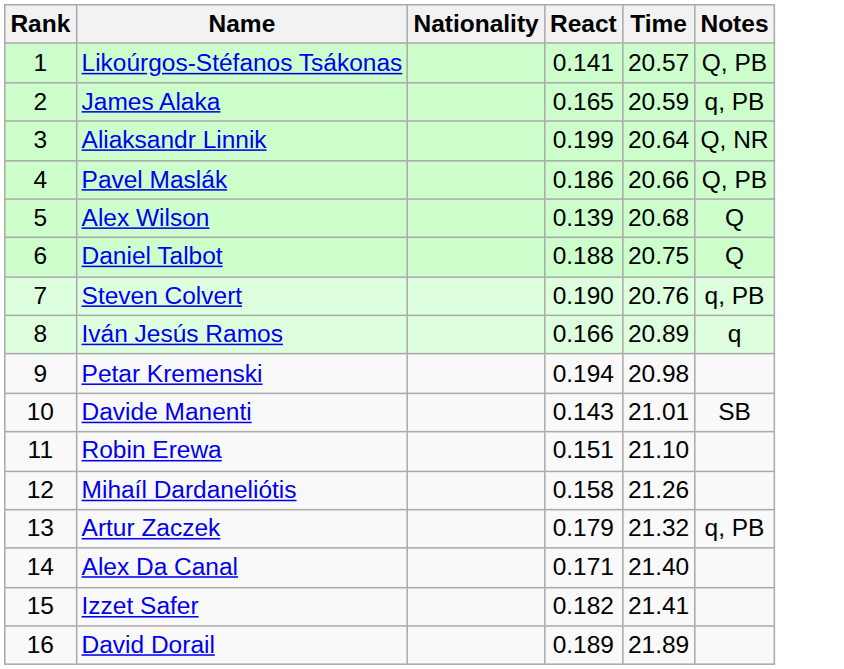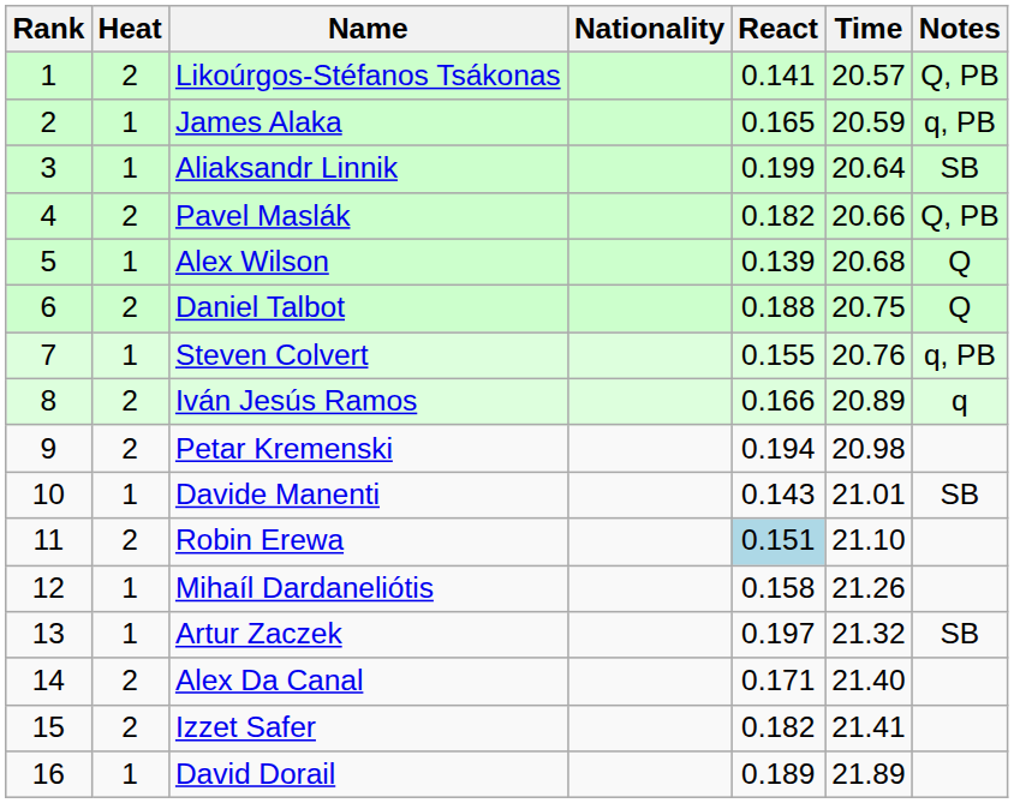 <table class="wikitable sortable" style="text-align:center">
 <tr>
 <th>Rank</th>
+<th>Heat</th>
 <th>Name</th>
 <th>Nationality</th>
 <th>React</th>
 <th>Time</th>
 <th>Notes</th>
 </tr>
 <tr bgcolor=ccffcc>
 <td>1</td>
+<td>2</td>
 <td align="left"><a href='#'>Likoúrgos-Stéfanos Tsákonas</a></td>
 <td align=left></td>
 <td>0.141</td>
 <td>20.57</td>
 <td>Q, PB</td>
 </tr>
 <tr bgcolor=ccffcc>
 <td>2</td>
+<td>1</td>
 <td align="left"><a href='#'>James Alaka</a></td>
 <td align=left></td>
 <td>0.165</td>
 <td>20.59</td>
 <td>q, PB</td>
 </tr>
 <tr bgcolor=ccffcc>
 <td>3</td>
+<td>1</td>
 <td align="left"><a href='#'>Aliaksandr Linnik</a></td>
 <td align=left></td>
 <td>0.199</td>
 <td>20.64</td>
-<td>Q, NR</td>
+<td>SB</td>
 </tr>
 <tr bgcolor=ccffcc>
 <td>4</td>
+<td>2</td>
 <td align="left"><a href='#'>Pavel Maslák</a></td>
 <td align=left></td>
-<td>0.186</td>
+<td>0.182</td>
 <td>20.66</td>
 <td>Q, PB</td>
 </tr>
 <tr bgcolor=ccffcc>
 <td>5</td>
+<td>1</td>
 <td align="left"><a href='#'>Alex Wilson</a></td>
 <td align=left></td>
 <td>0.139</td>
 <td>20.68</td>
 <td>Q</td>
 </tr>
 <tr bgcolor=ccffcc>
 <td>6</td>
+<td>2</td>
 <td align="left"><a href='#'>Daniel Talbot</a></td>
 <td align=left></td>
 <td>0.188</td>
 <td>20.75</td>
 <td>Q</td>
 </tr>
 <tr bgcolor=ddffdd>
 <td>7</td>
+<td>1</td>
 <td align="left"><a href='#'>Steven Colvert</a></td>
 <td align=left></td>
-<td>0.190</td>
+<td>0.155</td>
 <td>20.76</td>
 <td>q, PB</td>
 </tr>
 <tr bgcolor=ddffdd>
 <td>8</td>
+<td>2</td>
 <td align="left"><a href='#'>Iván Jesús Ramos</a></td>
 <td align=left></td>
 <td>0.166</td>
 <td>20.89</td>
 <td>q</td>
 </tr>
 <tr>
 <td>9</td>
+<td>2</td>
 <td align="left"><a href='#'>Petar Kremenski</a></td>
 <td align=left></td>
 <td>0.194</td>
 <td>20.98</td>
 <td></td>
 </tr>
 <tr>
 <td>10</td>
+<td>1</td>
 <td align="left"><a href='#'>Davide Manenti</a></td>
 <td align=left></td>
 <td>0.143</td>
 <td>21.01</td>
 <td>SB</td>
 </tr>
 <tr>
 <td>11</td>
+<td>2</td>
 <td align="left"><a href='#'>Robin Erewa</a></td>
 <td align=left></td>
-<td>0.151</td>
+<td style="background: lightblue;">0.151</td>
 <td>21.10</td>
 <td></td>
 </tr>
 <tr>
 <td>12</td>
+<td>1</td>
 <td align="left"><a href='#'>Mihaíl Dardaneliótis</a></td>
 <td align=left></td>
 <td>0.158</td>
 <td>21.26</td>
 <td></td>
 </tr>
 <tr>
 <td>13</td>
+<td>1</td>
 <td align="left"><a href='#'>Artur Zaczek</a></td>
 <td align=left></td>
-<td>0.179</td>
+<td>0.197</td>
 <td>21.32</td>
-<td>q, PB</td>
+<td>SB</td>
 </tr>
 <tr>
 <td>14</td>
+<td>2</td>
 <td align="left"><a href='#'>Alex Da Canal</a></td>
 <td align=left></td>
 <td>0.171</td>
 <td>21.40</td>
 <td></td>
 </tr>
 <tr>
 <td>15</td>
+<td>2</td>
 <td align="left"><a href='#'>Izzet Safer</a></td>
 <td align=left></td>
 <td>0.182</td>
 <td>21.41</td>
 <td></td>
 </tr>
 <tr>
 <td>16</td>
+<td>1</td>
 <td align="left"><a href='#'>David Dorail</a></td>
 <td align=left></td>
 <td>0.189</td>
 <td>21.89</td>
 <td></td>
 </tr>
 </table>
